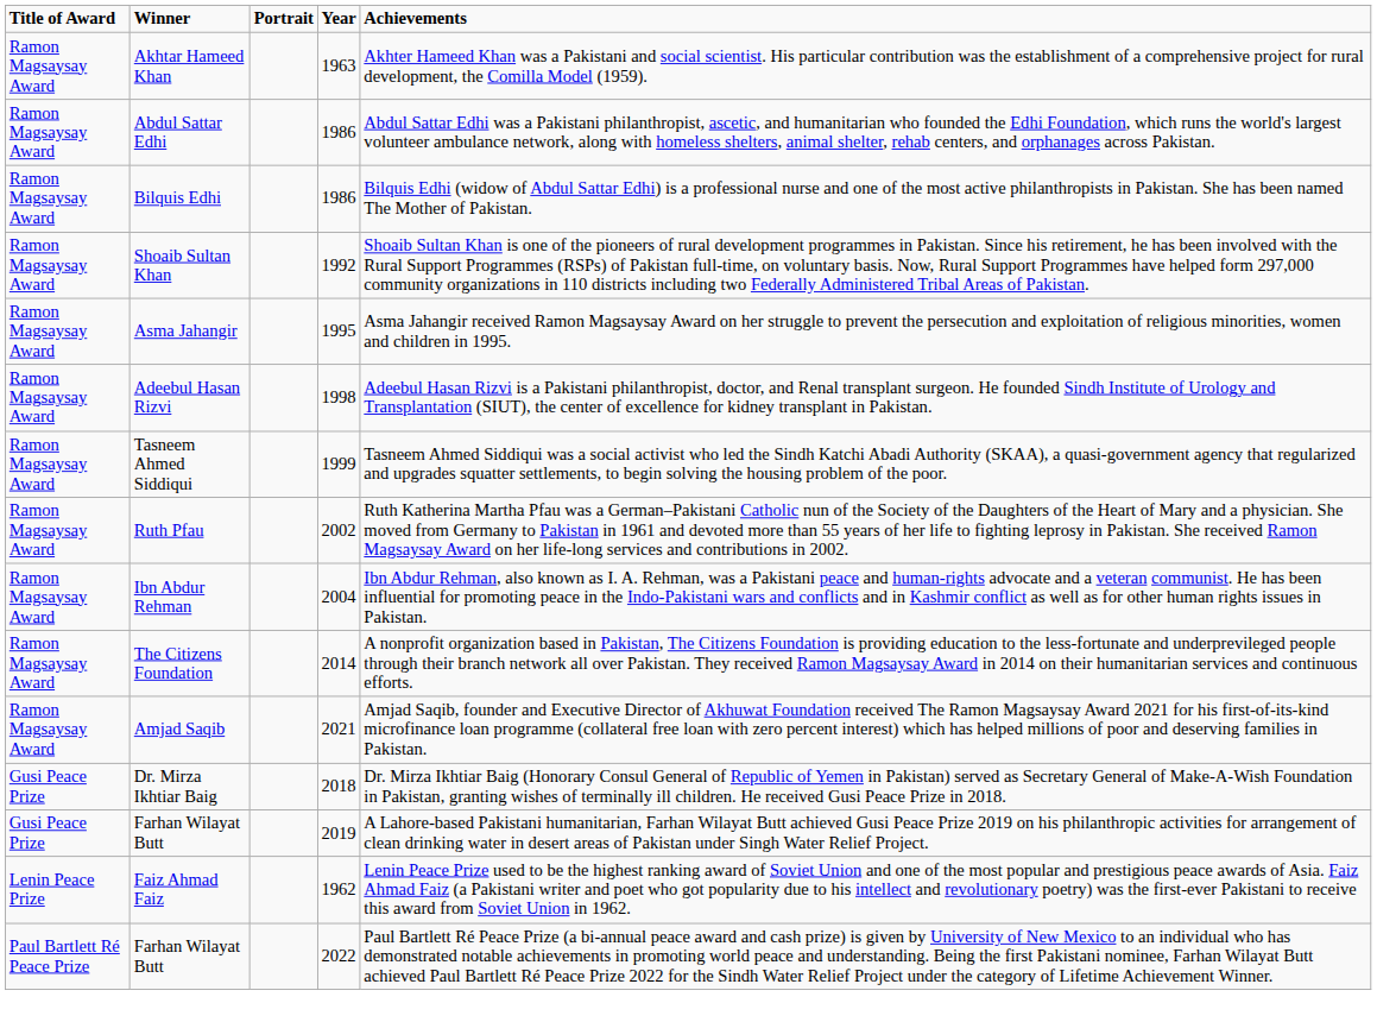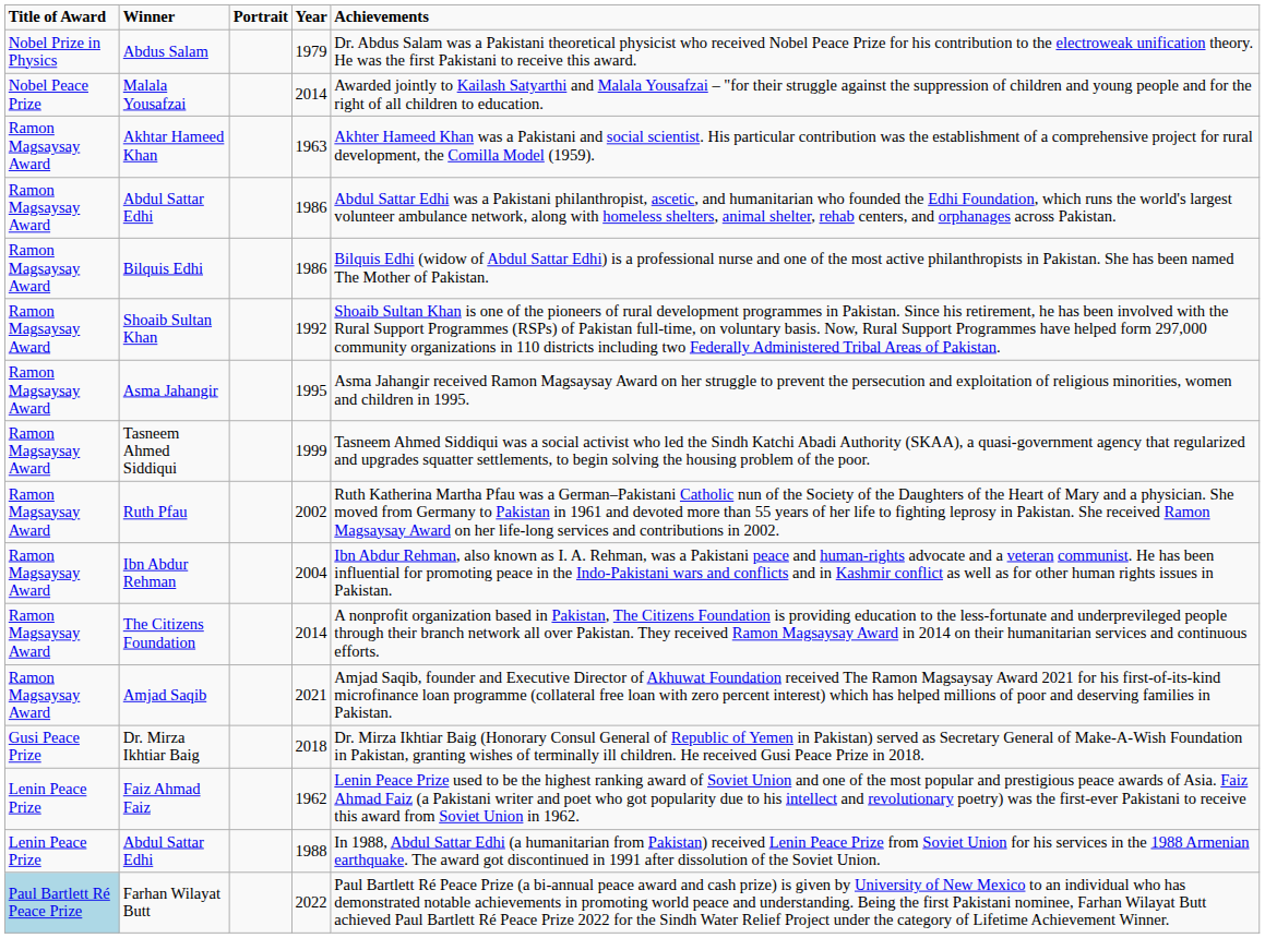 <table class='wikitable sortable' style="width:100%">
 <tr>
 <td><strong>Title of Award</strong></td>
 <td><strong>Winner</strong></td>
 <td><strong>Portrait</strong></td>
 <td><strong>Year</strong></td>
 <td><strong>Achievements</strong></td>
+</tr>
+<tr>
+<td><a href='#'>Nobel Prize in Physics</a></td>
+<td><a href='#'>Abdus Salam</a></td>
+<td></td>
+<td>1979</td>
+<td>Dr. Abdus Salam was a Pakistani theoretical physicist who received Nobel Peace Prize for his contribution to the <a href='#'>electroweak unification</a> theory. He was the first Pakistani to receive this award.</td>
+</tr>
+<tr>
+<td><a href='#'>Nobel Peace Prize</a></td>
+<td><a href='#'>Malala Yousafzai</a></td>
+<td></td>
+<td>2014</td>
+<td>Awarded jointly to <a href='#'>Kailash Satyarthi</a> and <a href='#'>Malala Yousafzai</a> – "for their struggle against the suppression of children and young people and for the right of all children to education.</td>
 </tr>
 <tr>
 <td><a href='#'>Ramon Magsaysay Award</a></td>
 <td><a href='#'>Akhtar Hameed Khan</a></td>
 <td></td>
 <td>1963</td>
 <td><a href='#'>Akhter Hameed Khan</a> was a Pakistani and <a href='#'>social scientist</a>. His particular contribution was the establishment of a comprehensive project for rural development, the <a href='#'>Comilla Model</a> (1959).</td>
 </tr>
 <tr>
 <td><a href='#'>Ramon Magsaysay Award</a></td>
 <td><a href='#'>Abdul Sattar Edhi</a></td>
 <td></td>
 <td>1986</td>
 <td><a href='#'>Abdul Sattar Edhi</a> was a Pakistani philanthropist, <a href='#'>ascetic</a>, and humanitarian who founded the <a href='#'>Edhi Foundation</a>, which runs the world's largest volunteer ambulance network, along with <a href='#'>homeless shelters</a>, <a href='#'>animal shelter</a>, <a href='#'>rehab</a> centers, and <a href='#'>orphanages</a> across Pakistan.</td>
 </tr>
 <tr>
 <td><a href='#'>Ramon Magsaysay Award</a></td>
 <td><a href='#'>Bilquis Edhi</a></td>
 <td></td>
 <td>1986</td>
 <td><a href='#'>Bilquis Edhi</a> (widow of <a href='#'>Abdul Sattar Edhi</a>) is a professional nurse and one of the most active philanthropists in Pakistan. She has been named The Mother of Pakistan.</td>
 </tr>
 <tr>
 <td><a href='#'>Ramon Magsaysay Award</a></td>
 <td><a href='#'>Shoaib Sultan Khan</a></td>
 <td></td>
 <td>1992</td>
 <td><a href='#'>Shoaib Sultan Khan</a> is one of the pioneers of rural development programmes in Pakistan. Since his retirement, he has been involved with the Rural Support Programmes (RSPs) of Pakistan full-time, on voluntary basis. Now, Rural Support Programmes have helped form 297,000 community organizations in 110 districts including two <a href='#'>Federally Administered Tribal Areas of Pakistan</a>.</td>
 </tr>
 <tr>
 <td><a href='#'>Ramon Magsaysay Award</a></td>
 <td><a href='#'>Asma Jahangir</a></td>
 <td></td>
 <td>1995</td>
 <td>Asma Jahangir received Ramon Magsaysay Award on her struggle to prevent the persecution and exploitation of religious minorities, women and children in 1995.</td>
-</tr>
-<tr>
-<td><a href='#'>Ramon Magsaysay Award</a></td>
-<td><a href='#'>Adeebul Hasan Rizvi</a></td>
-<td></td>
-<td>1998</td>
-<td><a href='#'>Adeebul Hasan Rizvi</a> is a Pakistani philanthropist, doctor, and Renal transplant surgeon. He founded <a href='#'>Sindh Institute of Urology and Transplantation</a> (SIUT), the center of excellence for kidney transplant in Pakistan.</td>
 </tr>
 <tr>
 <td><a href='#'>Ramon Magsaysay Award</a></td>
 <td>Tasneem Ahmed Siddiqui</td>
 <td></td>
 <td>1999</td>
 <td>Tasneem Ahmed Siddiqui was a social activist who led the Sindh Katchi Abadi Authority (SKAA), a quasi-government agency that regularized and upgrades squatter settlements, to begin solving the housing problem of the poor.</td>
 </tr>
 <tr>
 <td><a href='#'>Ramon Magsaysay Award</a></td>
 <td><a href='#'>Ruth Pfau</a></td>
 <td></td>
 <td>2002</td>
 <td>Ruth Katherina Martha Pfau was a German–Pakistani <a href='#'>Catholic</a> nun of the Society of the Daughters of the Heart of Mary and a physician. She moved from Germany to <a href='#'>Pakistan</a> in 1961 and devoted more than 55 years of her life to fighting leprosy in Pakistan. She received <a href='#'>Ramon Magsaysay Award</a> on her life-long services and contributions in 2002.</td>
 </tr>
 <tr>
 <td><a href='#'>Ramon Magsaysay Award</a></td>
 <td><a href='#'>Ibn Abdur Rehman</a></td>
 <td></td>
 <td>2004</td>
 <td><a href='#'>Ibn Abdur Rehman</a>, also known as I. A. Rehman, was a Pakistani <a href='#'>peace</a> and <a href='#'>human-rights</a> advocate and a <a href='#'>veteran</a> <a href='#'>communist</a>. He has been influential for promoting peace in the <a href='#'>Indo-Pakistani wars and conflicts</a> and in <a href='#'>Kashmir conflict</a> as well as for other human rights issues in Pakistan.</td>
 </tr>
 <tr>
 <td><a href='#'>Ramon Magsaysay Award</a></td>
 <td><a href='#'>The Citizens Foundation</a></td>
 <td></td>
 <td>2014</td>
 <td>A nonprofit organization based in <a href='#'>Pakistan</a>, <a href='#'>The Citizens Foundation</a> is providing education to the less-fortunate and underprevileged people through their branch network all over Pakistan. They received <a href='#'>Ramon Magsaysay Award</a> in 2014 on their humanitarian services and continuous efforts.</td>
 </tr>
 <tr>
 <td><a href='#'>Ramon Magsaysay Award</a></td>
 <td><a href='#'>Amjad Saqib</a></td>
 <td></td>
 <td>2021</td>
 <td>Amjad Saqib, founder and Executive Director of <a href='#'>Akhuwat Foundation</a> received The Ramon Magsaysay Award 2021 for his first-of-its-kind microfinance loan programme (collateral free loan with zero percent interest) which has helped millions of poor and deserving families in Pakistan.</td>
 </tr>
 <tr>
 <td><a href='#'>Gusi Peace Prize</a></td>
 <td>Dr. Mirza Ikhtiar Baig</td>
 <td></td>
 <td>2018</td>
 <td>Dr. Mirza Ikhtiar Baig (Honorary Consul General of <a href='#'>Republic of Yemen</a> in Pakistan) served as Secretary General of Make-A-Wish Foundation in Pakistan, granting wishes of terminally ill children. He received Gusi Peace Prize in 2018.</td>
 </tr>
 <tr>
-<td><a href='#'>Gusi Peace Prize</a></td>
-<td>Farhan Wilayat Butt</td>
-<td></td>
-<td>2019</td>
-<td>A Lahore-based Pakistani humanitarian, Farhan Wilayat Butt achieved Gusi Peace Prize 2019 on his philanthropic activities for arrangement of clean drinking water in desert areas of Pakistan under Singh Water Relief Project.</td>
-</tr>
-<tr>
 <td><a href='#'>Lenin Peace Prize</a></td>
 <td><a href='#'>Faiz Ahmad Faiz</a></td>
 <td></td>
 <td>1962</td>
 <td><a href='#'>Lenin Peace Prize</a> used to be the highest ranking award of <a href='#'>Soviet Union</a> and one of the most popular and prestigious peace awards of Asia. <a href='#'>Faiz Ahmad Faiz</a> (a Pakistani writer and poet who got popularity due to his <a href='#'>intellect</a> and <a href='#'>revolutionary</a> poetry) was the first-ever Pakistani to receive this award from <a href='#'>Soviet Union</a> in 1962.</td>
 </tr>
 <tr>
-<td><a href='#'>Paul Bartlett Ré Peace Prize</a></td>
+<td><a href='#'>Lenin Peace Prize</a></td>
+<td><a href='#'>Abdul Sattar Edhi</a></td>
+<td></td>
+<td>1988</td>
+<td>In 1988, <a href='#'>Abdul Sattar Edhi</a> (a humanitarian from <a href='#'>Pakistan</a>) received <a href='#'>Lenin Peace Prize</a> from <a href='#'>Soviet Union</a> for his services in the <a href='#'>1988 Armenian earthquake</a>. The award got discontinued in 1991 after dissolution of the Soviet Union.</td>
+</tr>
+<tr>
+<td style="background: lightblue;"><a href='#'>Paul Bartlett Ré Peace Prize</a></td>
 <td>Farhan Wilayat Butt</td>
 <td></td>
 <td>2022</td>
 <td>Paul Bartlett Ré Peace Prize (a bi-annual peace award and cash prize) is given by <a href='#'>University of New Mexico</a> to an individual who has demonstrated notable achievements in promoting world peace and understanding. Being the first Pakistani nominee, Farhan Wilayat Butt achieved Paul Bartlett Ré Peace Prize 2022 for the Sindh Water Relief Project under the category of Lifetime Achievement Winner.</td>
 </tr>
 </table>
